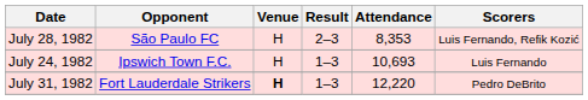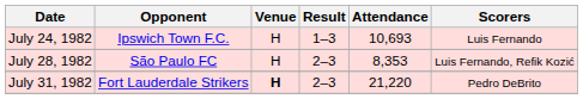 <table class="wikitable" style="font-size:95%; text-align:center">
 <tr>
 <th>Date</th>
 <th>Opponent</th>
 <th>Venue</th>
 <th>Result</th>
 <th>Attendance</th>
 <th>Scorers</th>
+</tr>
+<tr bgcolor="#ffdddd">
+<td>July 24, 1982</td>
+<td><a href='#'>Ipswich Town F.C.</a></td>
+<td>H</td>
+<td>1–3</td>
+<td>10,693</td>
+<td><small>Luis Fernando</small></td>
+</tr>
+<tr>
 </tr>
 <tr bgcolor="#ffdddd">
 <td>July 28, 1982</td>
 <td><a href='#'>São Paulo FC</a></td>
 <td>H</td>
 <td>2–3</td>
 <td>8,353</td>
 <td><small>Luis Fernando, Refik Kozić </small></td>
 </tr>
 <tr>
 </tr>
 <tr bgcolor="#ffdddd">
-<td>July 24, 1982</td>
-<td><a href='#'>Ipswich Town F.C.</a></td>
-<td>H</td>
-<td>1–3</td>
-<td>10,693</td>
-<td><small>Luis Fernando</small></td>
-</tr>
-<tr>
-</tr>
-<tr bgcolor="#ffdddd">
 <td>July 31, 1982</td>
 <td><a href='#'>Fort Lauderdale Strikers</a></td>
 <td><strong>H</strong></td>
-<td>1–3</td>
-<td>12,220</td>
+<td>2–3</td>
+<td>21,220</td>
 <td><small> Pedro DeBrito </small></td>
 </tr>
 <tr>
 </tr>
 </table>
